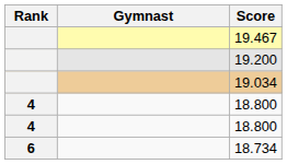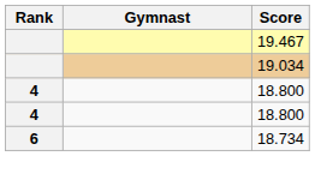 <table class="wikitable sortable" style="text-align:center; font-size:95%">
 <tr>
 <th scope="col" style="width:50px;">Rank</th>
 <th scope="col" style="width:180px;">Gymnast</th>
 <th scope="col" style="width:50px;">Score</th>
 </tr>
 <tr style="background:#fffcaf;">
 <th scope=row style="text-align:center"></th>
 <td style="text-align:left;"></td>
 <td>19.467</td>
-</tr>
-<tr style="background:#e5e5e5;">
-<th scope=row style="text-align:center"></th>
-<td style="text-align:left;"></td>
-<td>19.200</td>
 </tr>
 <tr style="background:#ec9;">
 <th scope=row style="text-align:center"></th>
 <td style="text-align:left;"></td>
 <td>19.034</td>
 </tr>
 <tr>
 <th scope=row style="text-align:center">4</th>
 <td style="text-align:left;"></td>
 <td>18.800</td>
 </tr>
 <tr>
 <th scope=row style="text-align:center">4</th>
 <td style="text-align:left;"></td>
 <td>18.800</td>
 </tr>
 <tr>
 <th scope=row style="text-align:center">6</th>
 <td style="text-align:left;"></td>
 <td>18.734</td>
 </tr>
 </table>
